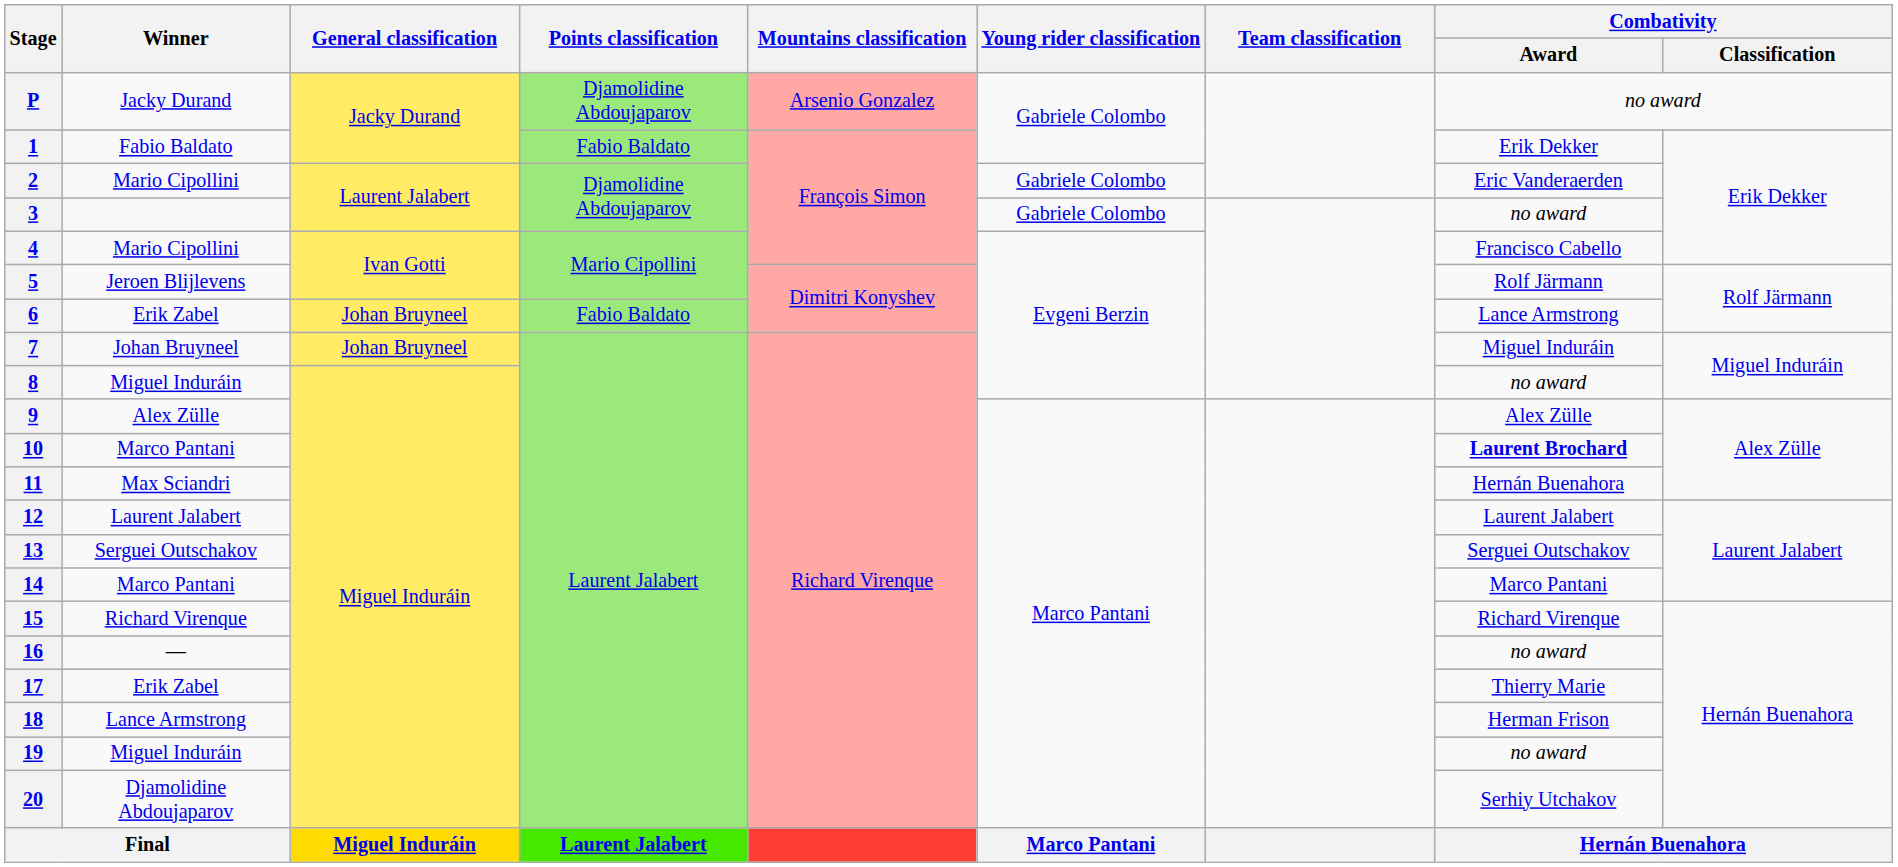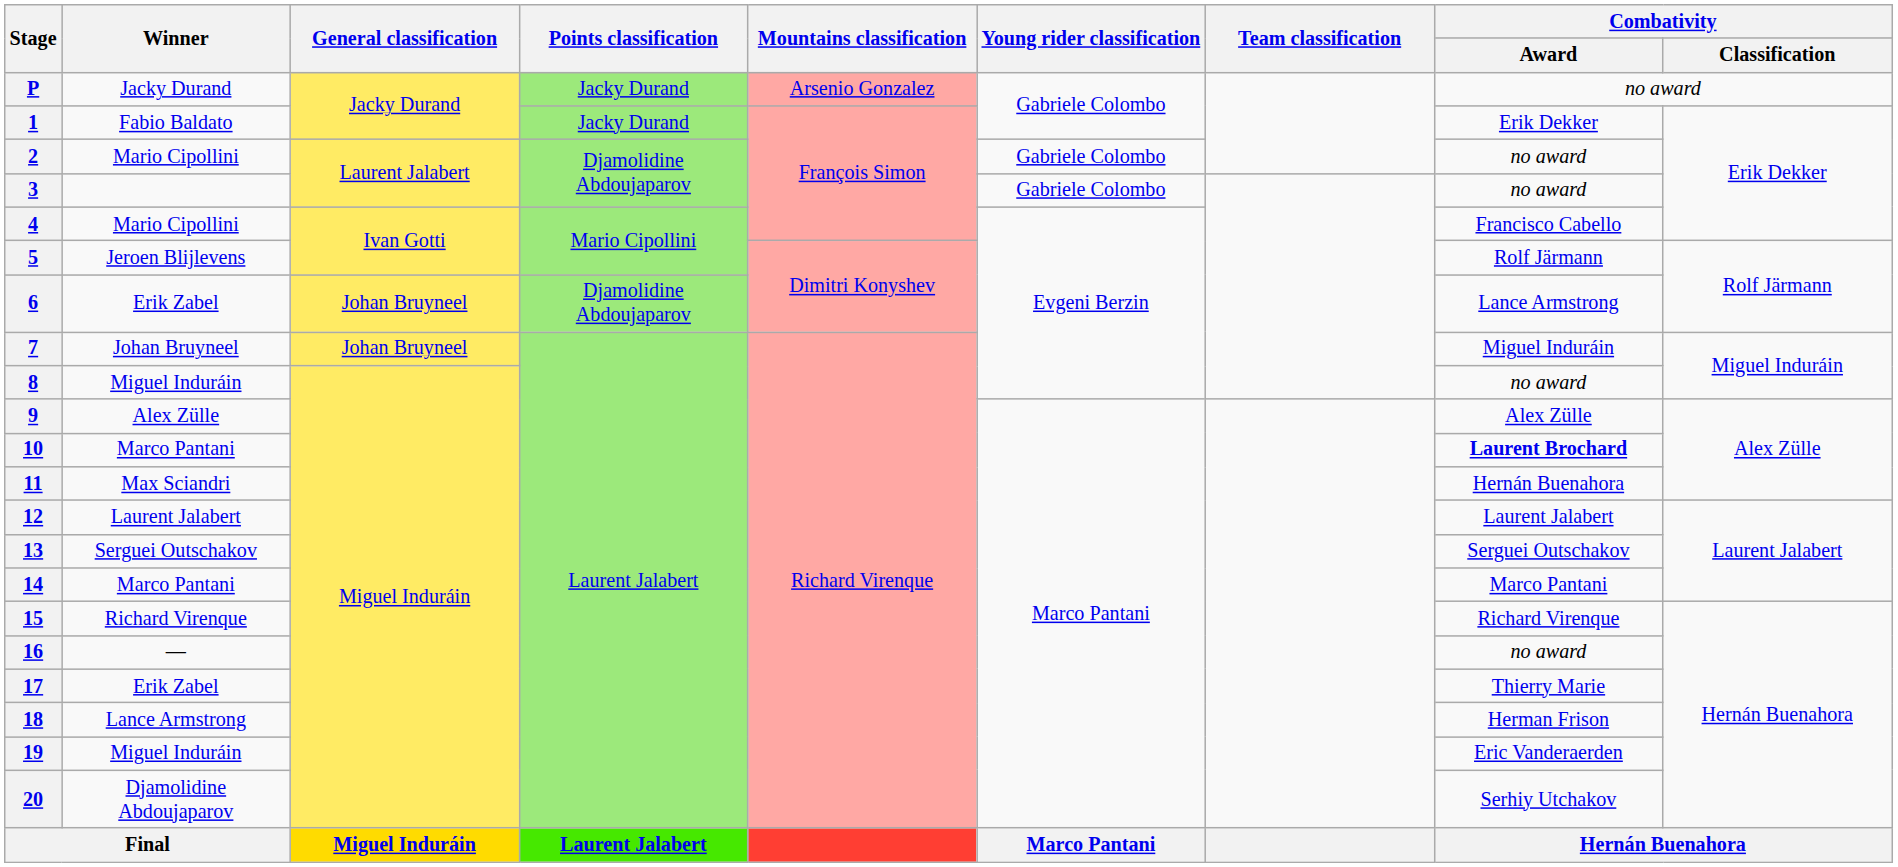 <table class="wikitable" style="text-align:center; font-size:smaller; clear:both;">
 <tr>
 <th scope="col" style="width:1%;" rowspan="2">Stage</th>
 <th scope="col" style="width:12%;" rowspan="2">Winner</th>
 <th scope="col" style="width:12%;" rowspan="2"><a href='#'>General classification</a><br></th>
 <th scope="col" style="width:12%;" rowspan="2"><a href='#'>Points classification</a><br></th>
 <th scope="col" style="width:12%;" rowspan="2"><a href='#'>Mountains classification</a><br></th>
 <th scope="col" style="width:12%;" rowspan="2"><a href='#'>Young rider classification</a></th>
 <th scope="col" style="width:12%;" rowspan="2"><a href='#'>Team classification</a></th>
 <th scope="col" style="width:14%;" colspan="2"><a href='#'>Combativity</a></th>
 </tr>
 <tr>
 <th scope="col" style="width:12%;">Award</th>
 <th scope="col" style="width:12%;">Classification</th>
 </tr>
 <tr>
 <th scope="row"><a href='#'>P</a></th>
 <td><a href='#'>Jacky Durand</a></td>
 <td style="background:#FFEB64;"     rowspan="2"><a href='#'>Jacky Durand</a></td>
-<td style="background:#9CE97B;"><a href='#'>Djamolidine Abdoujaparov</a></td>
+<td style="background:#9CE97B;"><a href='#'>Jacky Durand</a></td>
 <td style="background:#FFA8A4;"><a href='#'>Arsenio Gonzalez</a></td>
 <td rowspan="2"><a href='#'>Gabriele Colombo</a></td>
 <td rowspan="3"></td>
 <td colspan="2"><em>no award</em></td>
 </tr>
 <tr>
 <th scope="row"><a href='#'>1</a></th>
 <td><a href='#'>Fabio Baldato</a></td>
-<td style="background:#9CE97B;"><a href='#'>Fabio Baldato</a></td>
+<td style="background:#9CE97B;"><a href='#'>Jacky Durand</a></td>
 <td style="background:#FFA8A4;"     rowspan="4"><a href='#'>François Simon</a></td>
 <td><a href='#'>Erik Dekker</a></td>
 <td rowspan="4"><a href='#'>Erik Dekker</a></td>
 </tr>
 <tr>
 <th scope="row"><a href='#'>2</a></th>
 <td><a href='#'>Mario Cipollini</a></td>
 <td style="background:#FFEB64;"     rowspan="2"><a href='#'>Laurent Jalabert</a></td>
 <td style="background:#9CE97B;" rowspan="2"><a href='#'>Djamolidine Abdoujaparov</a></td>
 <td><a href='#'>Gabriele Colombo</a></td>
-<td><a href='#'>Eric Vanderaerden</a></td>
+<td><em>no award</em></td>
 </tr>
 <tr>
 <th scope="row"><a href='#'>3</a></th>
 <td></td>
 <td><a href='#'>Gabriele Colombo</a></td>
 <td rowspan="6"></td>
 <td><em>no award</em></td>
 </tr>
 <tr>
 <th scope="row"><a href='#'>4</a></th>
 <td><a href='#'>Mario Cipollini</a></td>
 <td style="background:#FFEB64;"     rowspan="2"><a href='#'>Ivan Gotti</a></td>
 <td style="background:#9CE97B;" rowspan="2"><a href='#'>Mario Cipollini</a></td>
 <td rowspan="5"><a href='#'>Evgeni Berzin</a></td>
 <td><a href='#'>Francisco Cabello</a></td>
 </tr>
 <tr>
 <th scope="row"><a href='#'>5</a></th>
 <td><a href='#'>Jeroen Blijlevens</a></td>
 <td style="background:#FFA8A4;" rowspan="2"><a href='#'>Dimitri Konyshev</a></td>
 <td><a href='#'>Rolf Järmann</a></td>
 <td rowspan="2"><a href='#'>Rolf Järmann</a></td>
 </tr>
 <tr>
 <th scope="row"><a href='#'>6</a></th>
 <td><a href='#'>Erik Zabel</a></td>
 <td style="background:#FFEB64;"><a href='#'>Johan Bruyneel</a></td>
-<td style="background:#9CE97B;"><a href='#'>Fabio Baldato</a></td>
+<td style="background:#9CE97B;"><a href='#'>Djamolidine Abdoujaparov</a></td>
 <td><a href='#'>Lance Armstrong</a></td>
 </tr>
 <tr>
 <th scope="row"><a href='#'>7</a></th>
 <td><a href='#'>Johan Bruyneel</a></td>
 <td style="background:#FFEB64;"><a href='#'>Johan Bruyneel</a></td>
 <td style="background:#9CE97B;" rowspan="14"><a href='#'>Laurent Jalabert</a></td>
 <td style="background:#FFA8A4;"     rowspan="14"><a href='#'>Richard Virenque</a></td>
 <td><a href='#'>Miguel Induráin</a></td>
 <td rowspan="2"><a href='#'>Miguel Induráin</a></td>
 </tr>
 <tr>
 <th scope="row"><a href='#'>8</a></th>
 <td><a href='#'>Miguel Induráin</a></td>
 <td style="background:#FFEB64;"     rowspan="13"><a href='#'>Miguel Induráin</a></td>
 <td><em>no award</em></td>
 </tr>
 <tr>
 <th scope="row"><a href='#'>9</a></th>
 <td><a href='#'>Alex Zülle</a></td>
 <td rowspan="12"><a href='#'>Marco Pantani</a></td>
 <td rowspan="12"></td>
 <td><a href='#'>Alex Zülle</a></td>
 <td rowspan="3"><a href='#'>Alex Zülle</a></td>
 </tr>
 <tr>
 <th scope="row"><a href='#'>10</a></th>
 <td><a href='#'>Marco Pantani</a></td>
 <td><strong><a href='#'>Laurent Brochard</a></strong></td>
 </tr>
 <tr>
 <th scope="row"><a href='#'>11</a></th>
 <td><a href='#'>Max Sciandri</a></td>
 <td><a href='#'>Hernán Buenahora</a></td>
 </tr>
 <tr>
 <th scope="row"><a href='#'>12</a></th>
 <td><a href='#'>Laurent Jalabert</a></td>
 <td><a href='#'>Laurent Jalabert</a></td>
 <td rowspan="3"><a href='#'>Laurent Jalabert</a></td>
 </tr>
 <tr>
 <th scope="row"><a href='#'>13</a></th>
 <td><a href='#'>Serguei Outschakov</a></td>
 <td><a href='#'>Serguei Outschakov</a></td>
 </tr>
 <tr>
 <th scope="row"><a href='#'>14</a></th>
 <td><a href='#'>Marco Pantani</a></td>
 <td><a href='#'>Marco Pantani</a></td>
 </tr>
 <tr>
 <th scope="row"><a href='#'>15</a></th>
 <td><a href='#'>Richard Virenque</a></td>
 <td><a href='#'>Richard Virenque</a></td>
 <td rowspan="6"><a href='#'>Hernán Buenahora</a></td>
 </tr>
 <tr>
 <th scope="row"><a href='#'>16</a></th>
 <td>—</td>
 <td><em>no award</em></td>
 </tr>
 <tr>
 <th scope="row"><a href='#'>17</a></th>
 <td><a href='#'>Erik Zabel</a></td>
 <td><a href='#'>Thierry Marie</a></td>
 </tr>
 <tr>
 <th scope="row"><a href='#'>18</a></th>
 <td><a href='#'>Lance Armstrong</a></td>
 <td><a href='#'>Herman Frison</a></td>
 </tr>
 <tr>
 <th scope="row"><a href='#'>19</a></th>
 <td><a href='#'>Miguel Induráin</a></td>
-<td><em>no award</em></td>
+<td><a href='#'>Eric Vanderaerden</a></td>
 </tr>
 <tr>
 <th scope="row"><a href='#'>20</a></th>
 <td><a href='#'>Djamolidine Abdoujaparov</a></td>
 <td><a href='#'>Serhiy Utchakov</a></td>
 </tr>
 <tr>
 <th colspan="2">Final</th>
 <th style="background:#FFDB00;"><a href='#'>Miguel Induráin</a></th>
 <th style="background:#46E800;"><a href='#'>Laurent Jalabert</a></th>
 <th style="background:#FF3E33;"></th>
 <th><a href='#'>Marco Pantani</a></th>
 <th></th>
 <th colspan="2"><a href='#'>Hernán Buenahora</a></th>
 </tr>
 </table>
